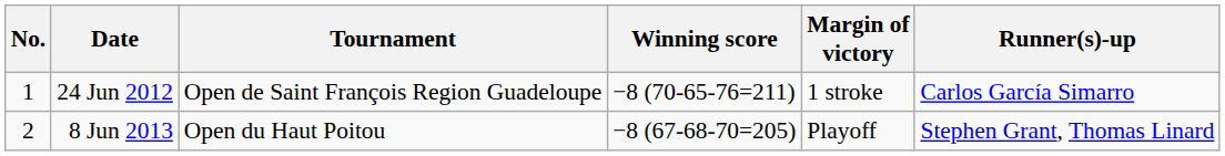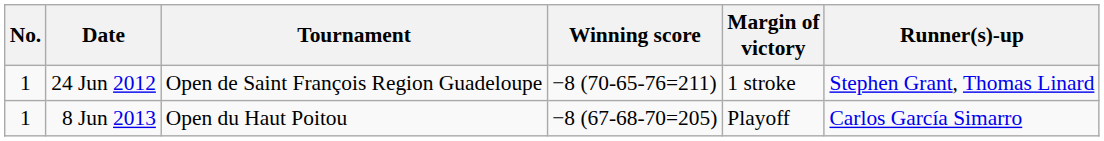 <table class="wikitable" style="font-size:95%;">
 <tr>
 <th>No.</th>
 <th>Date</th>
 <th>Tournament</th>
 <th>Winning score</th>
 <th>Margin of<br>victory</th>
 <th>Runner(s)-up</th>
 </tr>
 <tr>
 <td align=center>1</td>
 <td align=right>24 Jun <a href='#'>2012</a></td>
 <td>Open de Saint François Region Guadeloupe</td>
 <td>−8 (70-65-76=211)</td>
 <td>1 stroke</td>
-<td> <a href='#'>Carlos García Simarro</a></td>
+<td> <a href='#'>Stephen Grant</a>,  <a href='#'>Thomas Linard</a></td>
 </tr>
 <tr>
-<td align=center>2</td>
+<td align=center>1</td>
 <td align=right>8 Jun <a href='#'>2013</a></td>
 <td>Open du Haut Poitou</td>
 <td>−8 (67-68-70=205)</td>
 <td>Playoff</td>
-<td> <a href='#'>Stephen Grant</a>,  <a href='#'>Thomas Linard</a></td>
+<td> <a href='#'>Carlos García Simarro</a></td>
 </tr>
 </table>
